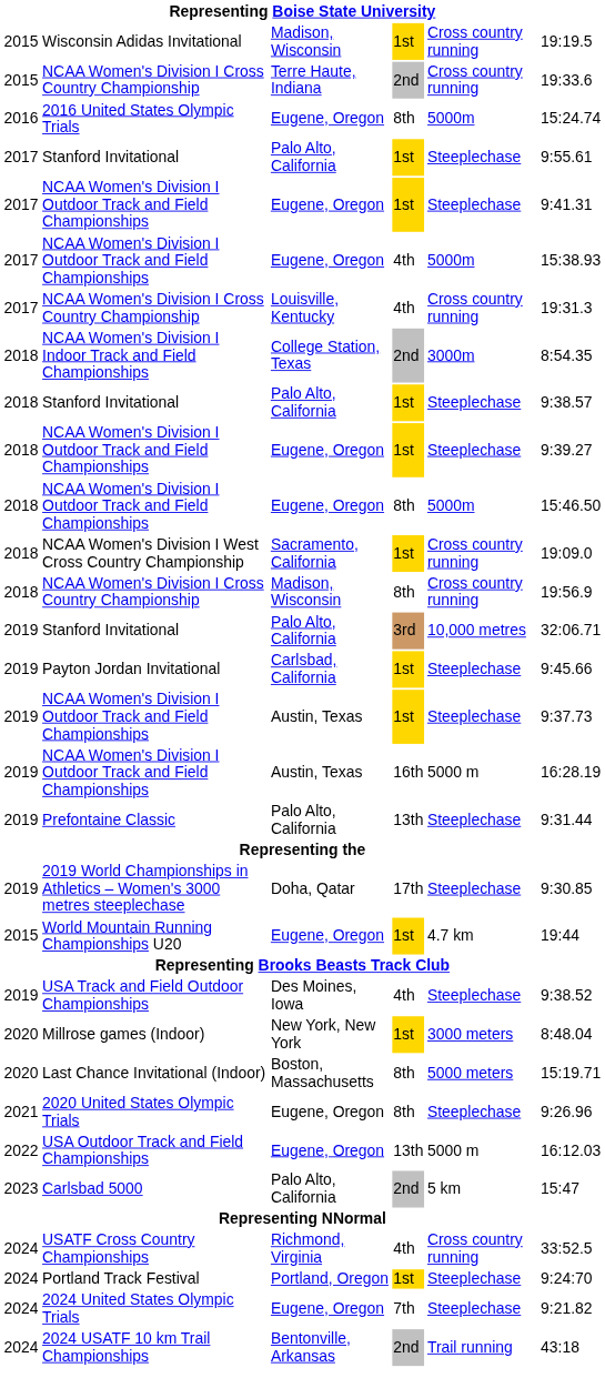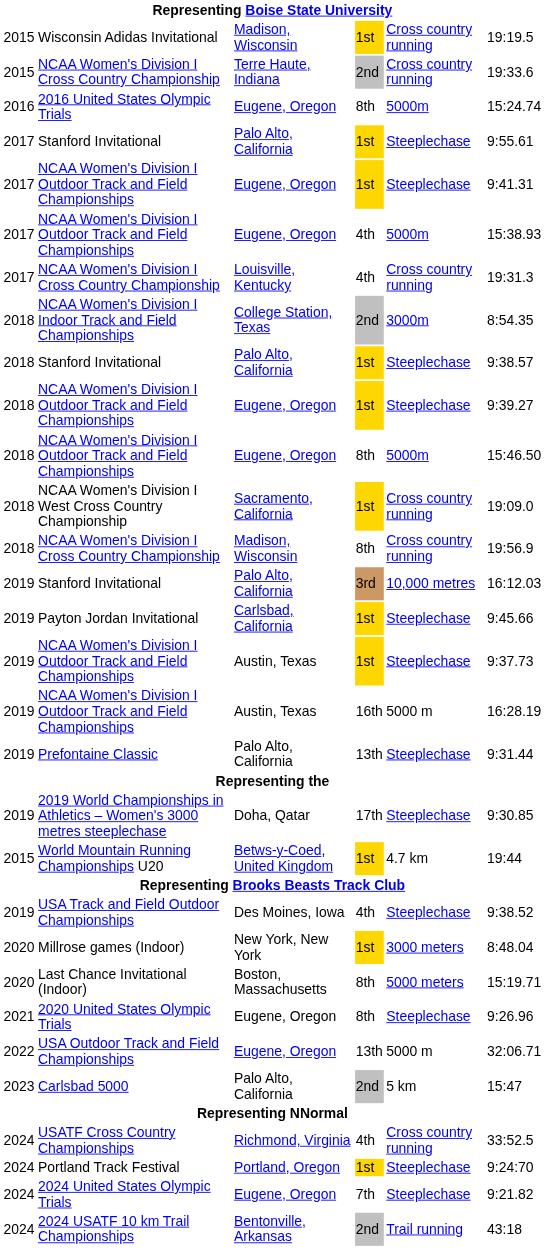 <table>
 <tr>
 <th colspan="6">Representing <a href='#'>Boise State University</a></th>
 </tr>
 <tr>
 <td>2015</td>
 <td>Wisconsin Adidas Invitational</td>
 <td><a href='#'>Madison, Wisconsin</a></td>
 <td style="background-color:gold;">1st</td>
 <td><a href='#'>Cross country running</a></td>
 <td>19:19.5</td>
 </tr>
 <tr>
 <td>2015</td>
 <td><a href='#'>NCAA Women's Division I Cross Country Championship</a></td>
 <td><a href='#'>Terre Haute, Indiana</a></td>
 <td style="background-color:silver;">2nd</td>
 <td><a href='#'>Cross country running</a></td>
 <td>19:33.6</td>
 </tr>
 <tr>
 <td>2016</td>
 <td><a href='#'>2016 United States Olympic Trials</a></td>
 <td><a href='#'>Eugene, Oregon</a></td>
 <td>8th</td>
 <td><a href='#'>5000m</a></td>
 <td>15:24.74</td>
 </tr>
 <tr>
 <td>2017</td>
 <td>Stanford Invitational</td>
 <td><a href='#'>Palo Alto, California</a></td>
 <td style="background-color:gold;">1st</td>
 <td><a href='#'>Steeplechase</a></td>
 <td>9:55.61</td>
 </tr>
 <tr>
 <td>2017</td>
 <td><a href='#'>NCAA Women's Division I Outdoor Track and Field Championships</a></td>
 <td><a href='#'>Eugene, Oregon</a></td>
 <td style="background-color:gold;">1st</td>
 <td><a href='#'>Steeplechase</a></td>
 <td>9:41.31</td>
 </tr>
 <tr>
 <td>2017</td>
 <td><a href='#'>NCAA Women's Division I Outdoor Track and Field Championships</a></td>
 <td><a href='#'>Eugene, Oregon</a></td>
 <td style="background-color:white;">4th</td>
 <td><a href='#'>5000m</a></td>
 <td>15:38.93</td>
 </tr>
 <tr>
 <td>2017</td>
 <td><a href='#'>NCAA Women's Division I Cross Country Championship</a></td>
 <td><a href='#'>Louisville, Kentucky</a></td>
 <td>4th</td>
 <td><a href='#'>Cross country running</a></td>
 <td>19:31.3</td>
 </tr>
 <tr>
 <td>2018</td>
 <td><a href='#'>NCAA Women's Division I Indoor Track and Field Championships</a></td>
 <td><a href='#'>College Station, Texas</a></td>
 <td style="background-color:silver;">2nd</td>
 <td><a href='#'>3000m</a></td>
 <td>8:54.35</td>
 </tr>
 <tr>
 <td>2018</td>
 <td>Stanford Invitational</td>
 <td><a href='#'>Palo Alto, California</a></td>
 <td style="background-color:gold;">1st</td>
 <td><a href='#'>Steeplechase</a></td>
 <td>9:38.57</td>
 </tr>
 <tr>
 <td>2018</td>
 <td><a href='#'>NCAA Women's Division I Outdoor Track and Field Championships</a></td>
 <td><a href='#'>Eugene, Oregon</a></td>
 <td style="background-color:gold;">1st</td>
 <td><a href='#'>Steeplechase</a></td>
 <td>9:39.27</td>
 </tr>
 <tr>
 <td>2018</td>
 <td><a href='#'>NCAA Women's Division I Outdoor Track and Field Championships</a></td>
 <td><a href='#'>Eugene, Oregon</a></td>
 <td style="background-color:white;">8th</td>
 <td><a href='#'>5000m</a></td>
 <td>15:46.50</td>
 </tr>
 <tr>
 <td>2018</td>
 <td>NCAA Women's Division I West Cross Country Championship</td>
 <td><a href='#'>Sacramento, California</a></td>
 <td style="background-color:gold;">1st</td>
 <td><a href='#'>Cross country running</a></td>
 <td>19:09.0</td>
 </tr>
 <tr>
 <td>2018</td>
 <td><a href='#'>NCAA Women's Division I Cross Country Championship</a></td>
 <td><a href='#'>Madison, Wisconsin</a></td>
 <td style="background-color:white;">8th</td>
 <td><a href='#'>Cross country running</a></td>
 <td>19:56.9</td>
 </tr>
 <tr>
 <td>2019</td>
 <td>Stanford Invitational</td>
 <td><a href='#'>Palo Alto, California</a></td>
 <td style="background-color:#c96;">3rd</td>
 <td><a href='#'>10,000 metres</a></td>
-<td>32:06.71</td>
+<td>16:12.03</td>
 </tr>
 <tr>
 <td>2019</td>
 <td>Payton Jordan Invitational</td>
 <td><a href='#'>Carlsbad, California</a></td>
 <td style="background-color:gold;">1st</td>
 <td><a href='#'>Steeplechase</a></td>
 <td>9:45.66</td>
 </tr>
 <tr>
 <td>2019</td>
 <td><a href='#'>NCAA Women's Division I Outdoor Track and Field Championships</a></td>
 <td>Austin, Texas</td>
 <td style="background-color:gold;">1st</td>
 <td><a href='#'>Steeplechase</a></td>
 <td>9:37.73</td>
 </tr>
 <tr>
 <td>2019</td>
 <td><a href='#'>NCAA Women's Division I Outdoor Track and Field Championships</a></td>
 <td>Austin, Texas</td>
 <td>16th</td>
 <td>5000 m</td>
 <td>16:28.19</td>
 </tr>
 <tr>
 <td>2019</td>
 <td><a href='#'>Prefontaine Classic</a></td>
 <td>Palo Alto, California</td>
 <td>13th</td>
 <td><a href='#'>Steeplechase</a></td>
 <td>9:31.44</td>
 </tr>
 <tr>
 <th colspan="6">Representing the </th>
 </tr>
 <tr>
 <td>2019</td>
 <td><a href='#'>2019 World Championships in Athletics – Women's 3000 metres steeplechase</a></td>
 <td>Doha, Qatar</td>
 <td>17th</td>
 <td><a href='#'>Steeplechase</a></td>
 <td>9:30.85</td>
 </tr>
 <tr>
 <td>2015</td>
 <td><a href='#'>World Mountain Running Championships</a> U20</td>
-<td><a href='#'>Eugene, Oregon</a></td>
+<td><a href='#'>Betws-y-Coed</a>, <a href='#'>United Kingdom</a></td>
 <td style="background-color:gold;">1st</td>
 <td>4.7 km</td>
 <td>19:44</td>
 </tr>
 <tr>
 <th colspan="6">Representing <a href='#'>Brooks Beasts Track Club</a></th>
 </tr>
 <tr>
 <td>2019</td>
 <td><a href='#'>USA Track and Field Outdoor Championships</a></td>
 <td>Des Moines, Iowa</td>
 <td>4th</td>
 <td><a href='#'>Steeplechase</a></td>
 <td>9:38.52</td>
 </tr>
 <tr>
 <td>2020</td>
 <td>Millrose games (Indoor)</td>
 <td>New York, New York</td>
 <td style="background-color:gold;">1st</td>
 <td><a href='#'>3000 meters</a></td>
 <td>8:48.04</td>
 </tr>
 <tr>
 <td>2020</td>
 <td>Last Chance Invitational (Indoor)</td>
 <td>Boston, Massachusetts</td>
 <td>8th</td>
 <td><a href='#'>5000 meters</a></td>
 <td>15:19.71</td>
 </tr>
 <tr>
 <td>2021</td>
 <td><a href='#'>2020 United States Olympic Trials</a></td>
 <td>Eugene, Oregon</td>
 <td>8th</td>
 <td><a href='#'>Steeplechase</a></td>
 <td>9:26.96</td>
 </tr>
 <tr>
 <td>2022</td>
 <td><a href='#'>USA Outdoor Track and Field Championships</a></td>
 <td><a href='#'>Eugene, Oregon</a></td>
 <td>13th</td>
 <td>5000 m</td>
-<td>16:12.03</td>
+<td>32:06.71</td>
 </tr>
 <tr>
 <td>2023</td>
 <td><a href='#'>Carlsbad 5000</a></td>
 <td>Palo Alto, California</td>
 <td style="background-color:silver;">2nd</td>
 <td>5 km</td>
 <td>15:47</td>
 </tr>
 <tr>
 <th colspan="6">Representing NNormal</th>
 </tr>
 <tr>
 <td>2024</td>
 <td><a href='#'>USATF Cross Country Championships</a></td>
 <td><a href='#'>Richmond, Virginia</a></td>
 <td>4th</td>
 <td><a href='#'>Cross country running</a></td>
 <td>33:52.5</td>
 </tr>
 <tr>
 <td>2024</td>
 <td>Portland Track Festival</td>
 <td><a href='#'>Portland, Oregon</a></td>
 <td style="background-color:gold;">1st</td>
 <td><a href='#'>Steeplechase</a></td>
 <td>9:24:70</td>
 </tr>
 <tr>
 <td>2024</td>
 <td><a href='#'>2024 United States Olympic Trials</a></td>
 <td><a href='#'>Eugene, Oregon</a></td>
 <td>7th</td>
 <td><a href='#'>Steeplechase</a></td>
 <td>9:21.82</td>
 </tr>
 <tr>
 <td>2024</td>
 <td><a href='#'>2024 USATF 10 km Trail Championships</a></td>
 <td><a href='#'>Bentonville, Arkansas</a></td>
 <td style="background-color:silver;">2nd</td>
 <td><a href='#'>Trail running</a></td>
 <td>43:18</td>
 </tr>
 </table>
